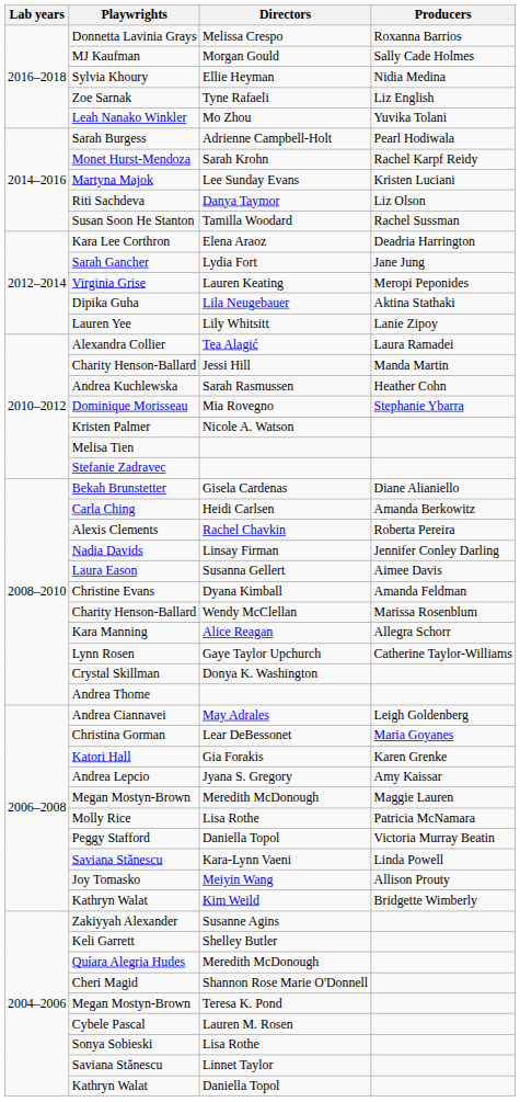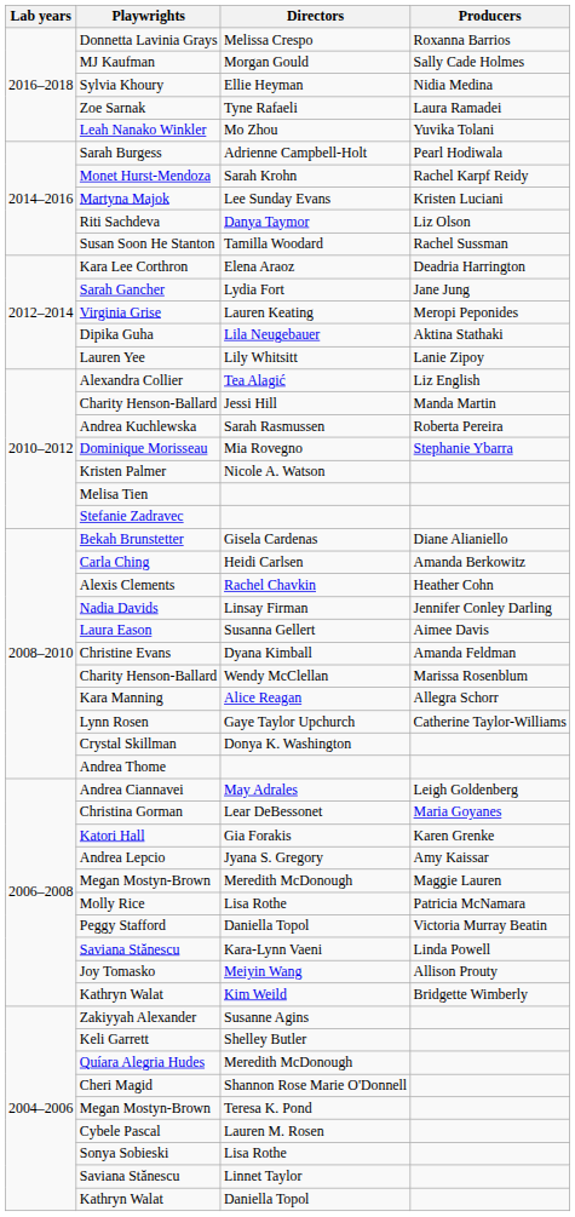 <table class="wikitable mw-collapsible">
 <tr>
 <th>Lab years</th>
 <th>Playwrights</th>
 <th>Directors</th>
 <th>Producers</th>
 </tr>
 <tr>
 <td rowspan="5">2016–2018</td>
 <td>Donnetta Lavinia Grays</td>
 <td>Melissa Crespo</td>
 <td>Roxanna Barrios</td>
 </tr>
 <tr>
 <td>MJ Kaufman</td>
 <td>Morgan Gould</td>
 <td>Sally Cade Holmes</td>
 </tr>
 <tr>
 <td>Sylvia Khoury</td>
 <td>Ellie Heyman</td>
 <td>Nidia Medina</td>
 </tr>
 <tr>
 <td>Zoe Sarnak</td>
 <td>Tyne Rafaeli</td>
-<td>Liz English</td>
+<td>Laura Ramadei</td>
 </tr>
 <tr>
 <td><a href='#'>Leah Nanako Winkler</a></td>
 <td>Mo Zhou</td>
 <td>Yuvika Tolani</td>
 </tr>
 <tr>
 <td rowspan="5">2014–2016</td>
 <td>Sarah Burgess</td>
 <td>Adrienne Campbell-Holt</td>
 <td>Pearl Hodiwala</td>
 </tr>
 <tr>
 <td><a href='#'>Monet Hurst-Mendoza</a></td>
 <td>Sarah Krohn</td>
 <td>Rachel Karpf Reidy</td>
 </tr>
 <tr>
 <td><a href='#'>Martyna Majok</a></td>
 <td>Lee Sunday Evans</td>
 <td>Kristen Luciani</td>
 </tr>
 <tr>
 <td>Riti Sachdeva</td>
 <td><a href='#'>Danya Taymor</a></td>
 <td>Liz Olson</td>
 </tr>
 <tr>
 <td>Susan Soon He Stanton</td>
 <td>Tamilla Woodard</td>
 <td>Rachel Sussman</td>
 </tr>
 <tr>
 <td rowspan="5">2012–2014</td>
 <td>Kara Lee Corthron</td>
 <td>Elena Araoz</td>
 <td>Deadria Harrington</td>
 </tr>
 <tr>
 <td><a href='#'>Sarah Gancher</a></td>
 <td>Lydia Fort</td>
 <td>Jane Jung</td>
 </tr>
 <tr>
 <td><a href='#'>Virginia Grise</a></td>
 <td>Lauren Keating</td>
 <td>Meropi Peponides</td>
 </tr>
 <tr>
 <td>Dipika Guha</td>
 <td><a href='#'>Lila Neugebauer</a></td>
 <td>Aktina Stathaki</td>
 </tr>
 <tr>
 <td>Lauren Yee</td>
 <td>Lily Whitsitt</td>
 <td>Lanie Zipoy</td>
 </tr>
 <tr>
 <td rowspan="7">2010–2012</td>
 <td>Alexandra Collier</td>
 <td><a href='#'>Tea Alagić</a></td>
-<td>Laura Ramadei</td>
+<td>Liz English</td>
 </tr>
 <tr>
 <td>Charity Henson-Ballard</td>
 <td>Jessi Hill</td>
 <td>Manda Martin</td>
 </tr>
 <tr>
 <td>Andrea Kuchlewska</td>
 <td>Sarah Rasmussen</td>
-<td>Heather Cohn</td>
+<td>Roberta Pereira</td>
 </tr>
 <tr>
 <td><a href='#'>Dominique Morisseau</a></td>
 <td>Mia Rovegno</td>
 <td><a href='#'>Stephanie Ybarra</a></td>
 </tr>
 <tr>
 <td>Kristen Palmer</td>
 <td>Nicole A. Watson</td>
 <td></td>
 </tr>
 <tr>
 <td>Melisa Tien</td>
 <td></td>
 <td></td>
 </tr>
 <tr>
 <td><a href='#'>Stefanie Zadravec</a></td>
 <td></td>
 <td></td>
 </tr>
 <tr>
 <td rowspan="11">2008–2010</td>
 <td><a href='#'>Bekah Brunstetter</a></td>
 <td>Gisela Cardenas</td>
 <td>Diane Alianiello</td>
 </tr>
 <tr>
 <td><a href='#'>Carla Ching</a></td>
 <td>Heidi Carlsen</td>
 <td>Amanda Berkowitz</td>
 </tr>
 <tr>
 <td>Alexis Clements</td>
 <td><a href='#'>Rachel Chavkin</a></td>
-<td>Roberta Pereira</td>
+<td>Heather Cohn</td>
 </tr>
 <tr>
 <td><a href='#'>Nadia Davids</a></td>
 <td>Linsay Firman</td>
 <td>Jennifer Conley Darling</td>
 </tr>
 <tr>
 <td><a href='#'>Laura Eason</a></td>
 <td>Susanna Gellert</td>
 <td>Aimee Davis</td>
 </tr>
 <tr>
 <td>Christine Evans</td>
 <td>Dyana Kimball</td>
 <td>Amanda Feldman</td>
 </tr>
 <tr>
 <td>Charity Henson-Ballard</td>
 <td>Wendy McClellan</td>
 <td>Marissa Rosenblum</td>
 </tr>
 <tr>
 <td>Kara Manning</td>
 <td><a href='#'>Alice Reagan</a></td>
 <td>Allegra Schorr</td>
 </tr>
 <tr>
 <td>Lynn Rosen</td>
 <td>Gaye Taylor Upchurch</td>
 <td>Catherine Taylor-Williams</td>
 </tr>
 <tr>
 <td>Crystal Skillman</td>
 <td>Donya K. Washington</td>
 <td></td>
 </tr>
 <tr>
 <td>Andrea Thome</td>
 <td></td>
 <td></td>
 </tr>
 <tr>
 <td rowspan="10">2006–2008</td>
 <td>Andrea Ciannavei</td>
 <td><a href='#'>May Adrales</a></td>
 <td>Leigh Goldenberg</td>
 </tr>
 <tr>
 <td>Christina Gorman</td>
 <td>Lear DeBessonet</td>
 <td><a href='#'>Maria Goyanes</a></td>
 </tr>
 <tr>
 <td><a href='#'>Katori Hall</a></td>
 <td>Gia Forakis</td>
 <td>Karen Grenke</td>
 </tr>
 <tr>
 <td>Andrea Lepcio</td>
 <td>Jyana S. Gregory</td>
 <td>Amy Kaissar</td>
 </tr>
 <tr>
 <td>Megan Mostyn-Brown</td>
 <td>Meredith McDonough</td>
 <td>Maggie Lauren</td>
 </tr>
 <tr>
 <td>Molly Rice</td>
 <td>Lisa Rothe</td>
 <td>Patricia McNamara</td>
 </tr>
 <tr>
 <td>Peggy Stafford</td>
 <td>Daniella Topol</td>
 <td>Victoria Murray Beatin</td>
 </tr>
 <tr>
 <td><a href='#'>Saviana Stănescu</a></td>
 <td>Kara-Lynn Vaeni</td>
 <td>Linda Powell</td>
 </tr>
 <tr>
 <td>Joy Tomasko</td>
 <td><a href='#'>Meiyin Wang</a></td>
 <td>Allison Prouty</td>
 </tr>
 <tr>
 <td>Kathryn Walat</td>
 <td><a href='#'>Kim Weild</a></td>
 <td>Bridgette Wimberly</td>
 </tr>
 <tr>
 <td rowspan="9">2004–2006</td>
 <td>Zakiyyah Alexander</td>
 <td>Susanne Agins</td>
 <td></td>
 </tr>
 <tr>
 <td>Keli Garrett</td>
 <td>Shelley Butler</td>
 <td></td>
 </tr>
 <tr>
 <td><a href='#'>Quíara Alegria Hudes</a></td>
 <td>Meredith McDonough</td>
 <td></td>
 </tr>
 <tr>
 <td>Cheri Magid</td>
 <td>Shannon Rose Marie O'Donnell</td>
 <td></td>
 </tr>
 <tr>
 <td>Megan Mostyn-Brown</td>
 <td>Teresa K. Pond</td>
 <td></td>
 </tr>
 <tr>
 <td>Cybele Pascal</td>
 <td>Lauren M. Rosen</td>
 <td></td>
 </tr>
 <tr>
 <td>Sonya Sobieski</td>
 <td>Lisa Rothe</td>
 <td></td>
 </tr>
 <tr>
 <td>Saviana Stănescu</td>
 <td>Linnet Taylor</td>
 <td></td>
 </tr>
 <tr>
 <td>Kathryn Walat</td>
 <td>Daniella Topol</td>
 <td></td>
 </tr>
 </table>
